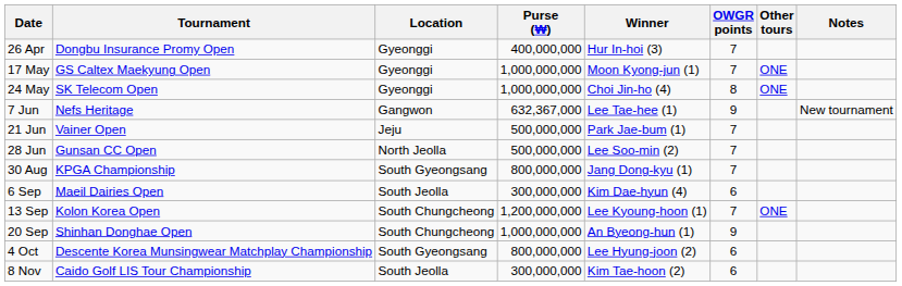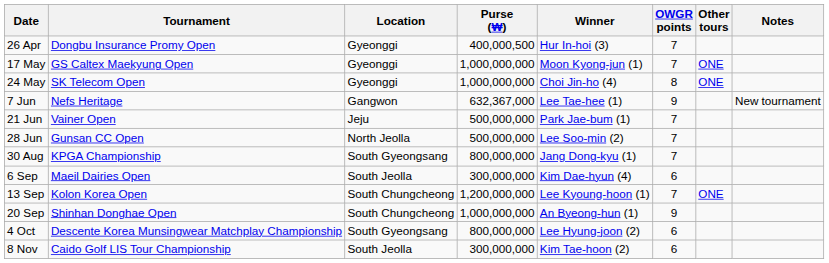 <table class="wikitable" style="font-size:95%;">
 <tr>
 <th>Date</th>
 <th>Tournament</th>
 <th>Location</th>
 <th>Purse<br>(<a href='#'>₩</a>)</th>
 <th>Winner</th>
 <th><a href='#'>OWGR</a><br>points</th>
 <th>Other<br>tours</th>
 <th>Notes</th>
 </tr>
 <tr>
 <td>26 Apr</td>
 <td><a href='#'>Dongbu Insurance Promy Open</a></td>
 <td>Gyeonggi</td>
-<td align=right>400,000,000</td>
+<td align=right>400,000,500</td>
 <td> <a href='#'>Hur In-hoi</a> (3)</td>
 <td align=center>7</td>
 <td></td>
 <td></td>
 </tr>
 <tr>
 <td>17 May</td>
 <td><a href='#'>GS Caltex Maekyung Open</a></td>
 <td>Gyeonggi</td>
 <td align=right>1,000,000,000</td>
 <td> <a href='#'>Moon Kyong-jun</a> (1)</td>
 <td align=center>7</td>
 <td><a href='#'>ONE</a></td>
 <td></td>
 </tr>
 <tr>
 <td>24 May</td>
 <td><a href='#'>SK Telecom Open</a></td>
 <td>Gyeonggi</td>
 <td align=right>1,000,000,000</td>
 <td> <a href='#'>Choi Jin-ho</a> (4)</td>
 <td align=center>8</td>
 <td><a href='#'>ONE</a></td>
 <td></td>
 </tr>
 <tr>
 <td>7 Jun</td>
 <td><a href='#'>Nefs Heritage</a></td>
 <td>Gangwon</td>
 <td align=right>632,367,000</td>
 <td> <a href='#'>Lee Tae-hee</a> (1)</td>
 <td align=center>9</td>
 <td></td>
 <td>New tournament</td>
 </tr>
 <tr>
 <td>21 Jun</td>
 <td><a href='#'>Vainer Open</a></td>
 <td>Jeju</td>
 <td align=right>500,000,000</td>
 <td> <a href='#'>Park Jae-bum</a> (1)</td>
 <td align=center>7</td>
 <td></td>
 <td></td>
 </tr>
 <tr>
 <td>28 Jun</td>
 <td><a href='#'>Gunsan CC Open</a></td>
 <td>North Jeolla</td>
 <td align=right>500,000,000</td>
 <td> <a href='#'>Lee Soo-min</a> (2)</td>
 <td align=center>7</td>
 <td></td>
 <td></td>
 </tr>
 <tr>
 <td>30 Aug</td>
 <td><a href='#'>KPGA Championship</a></td>
 <td>South Gyeongsang</td>
 <td align=right>800,000,000</td>
 <td> <a href='#'>Jang Dong-kyu</a> (1)</td>
 <td align=center>7</td>
 <td></td>
 <td></td>
 </tr>
 <tr>
 <td>6 Sep</td>
 <td><a href='#'>Maeil Dairies Open</a></td>
 <td>South Jeolla</td>
 <td align=right>300,000,000</td>
 <td> <a href='#'>Kim Dae-hyun</a> (4)</td>
 <td align=center>6</td>
 <td></td>
 <td></td>
 </tr>
 <tr>
 <td>13 Sep</td>
 <td><a href='#'>Kolon Korea Open</a></td>
 <td>South Chungcheong</td>
 <td align=right>1,200,000,000</td>
 <td> <a href='#'>Lee Kyoung-hoon</a> (1)</td>
 <td align=center>7</td>
 <td><a href='#'>ONE</a></td>
 <td></td>
 </tr>
 <tr>
 <td>20 Sep</td>
 <td><a href='#'>Shinhan Donghae Open</a></td>
 <td>South Chungcheong</td>
 <td align=right>1,000,000,000</td>
 <td> <a href='#'>An Byeong-hun</a> (1)</td>
 <td align=center>9</td>
 <td></td>
 <td></td>
 </tr>
 <tr>
 <td>4 Oct</td>
 <td><a href='#'>Descente Korea Munsingwear Matchplay Championship</a></td>
 <td>South Gyeongsang</td>
 <td align=right>800,000,000</td>
 <td> <a href='#'>Lee Hyung-joon</a> (2)</td>
 <td align=center>6</td>
 <td></td>
 <td></td>
 </tr>
 <tr>
 <td>8 Nov</td>
 <td><a href='#'>Caido Golf LIS Tour Championship</a></td>
 <td>South Jeolla</td>
 <td align=right>300,000,000</td>
 <td> <a href='#'>Kim Tae-hoon</a> (2)</td>
 <td align=center>6</td>
 <td></td>
 <td></td>
 </tr>
 </table>
